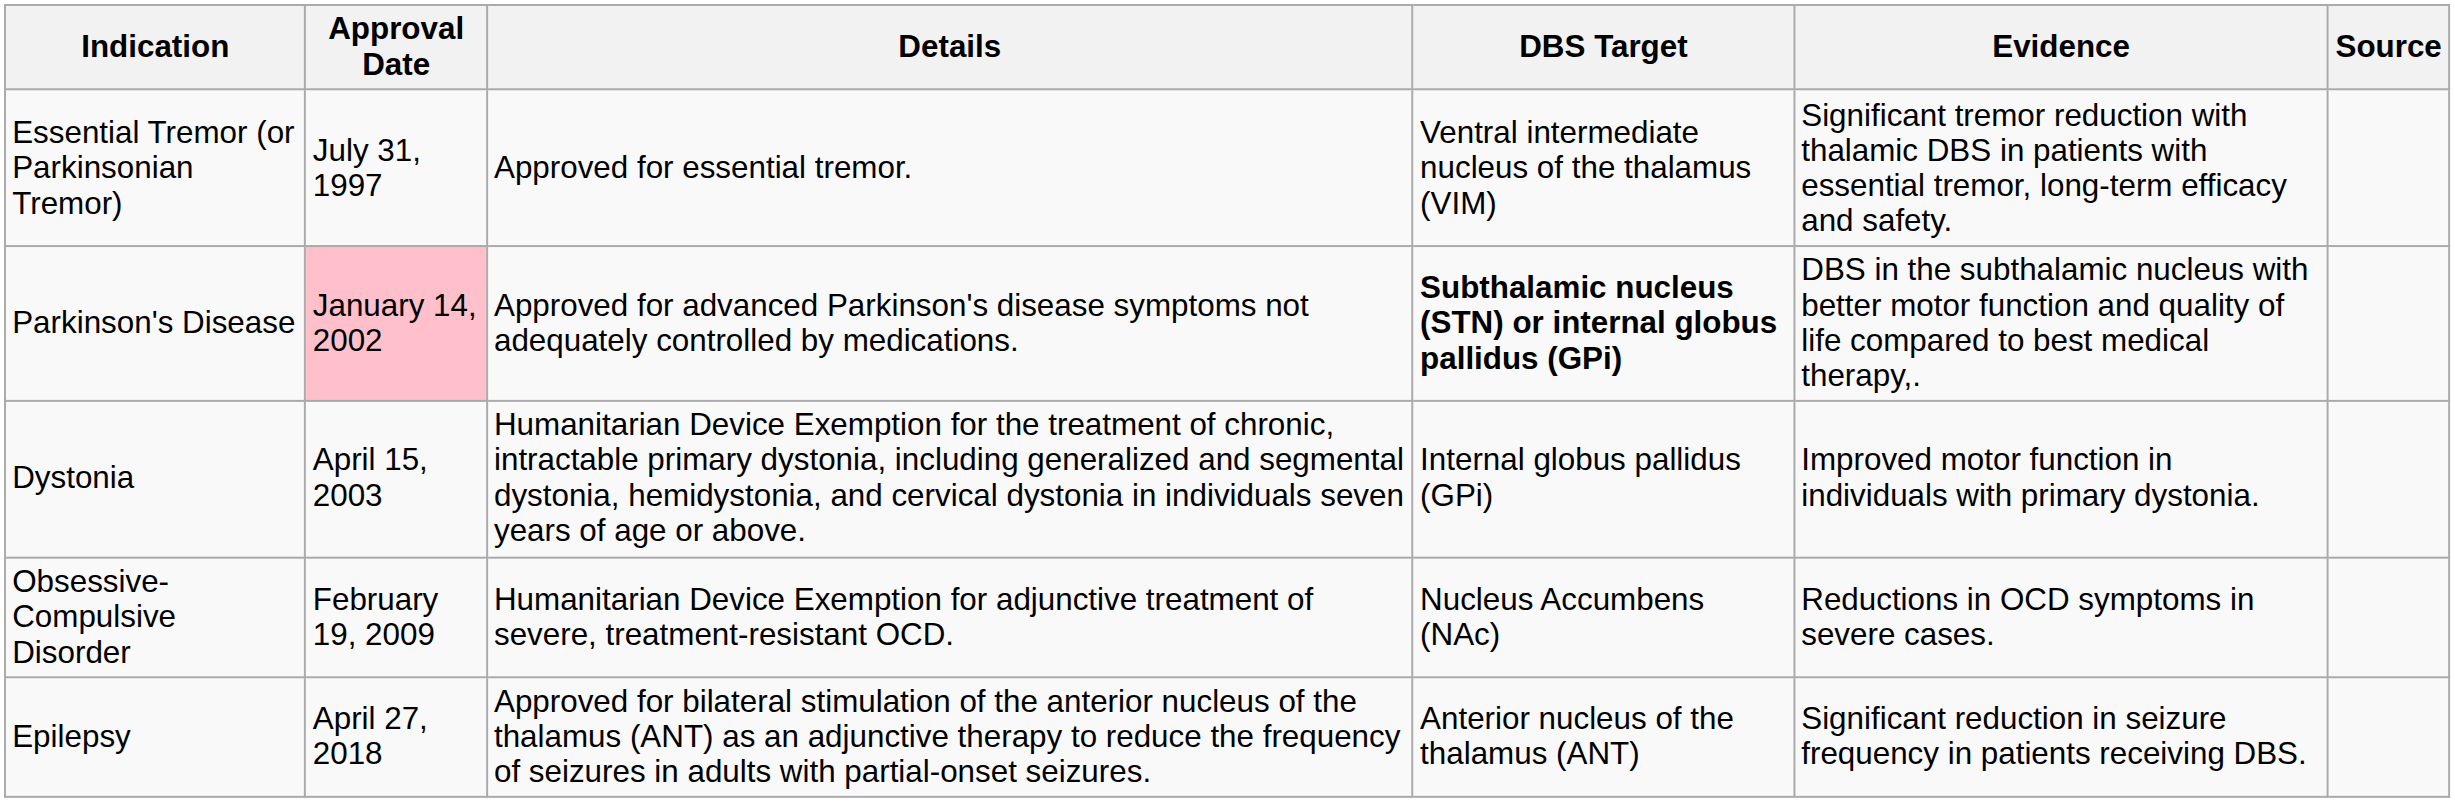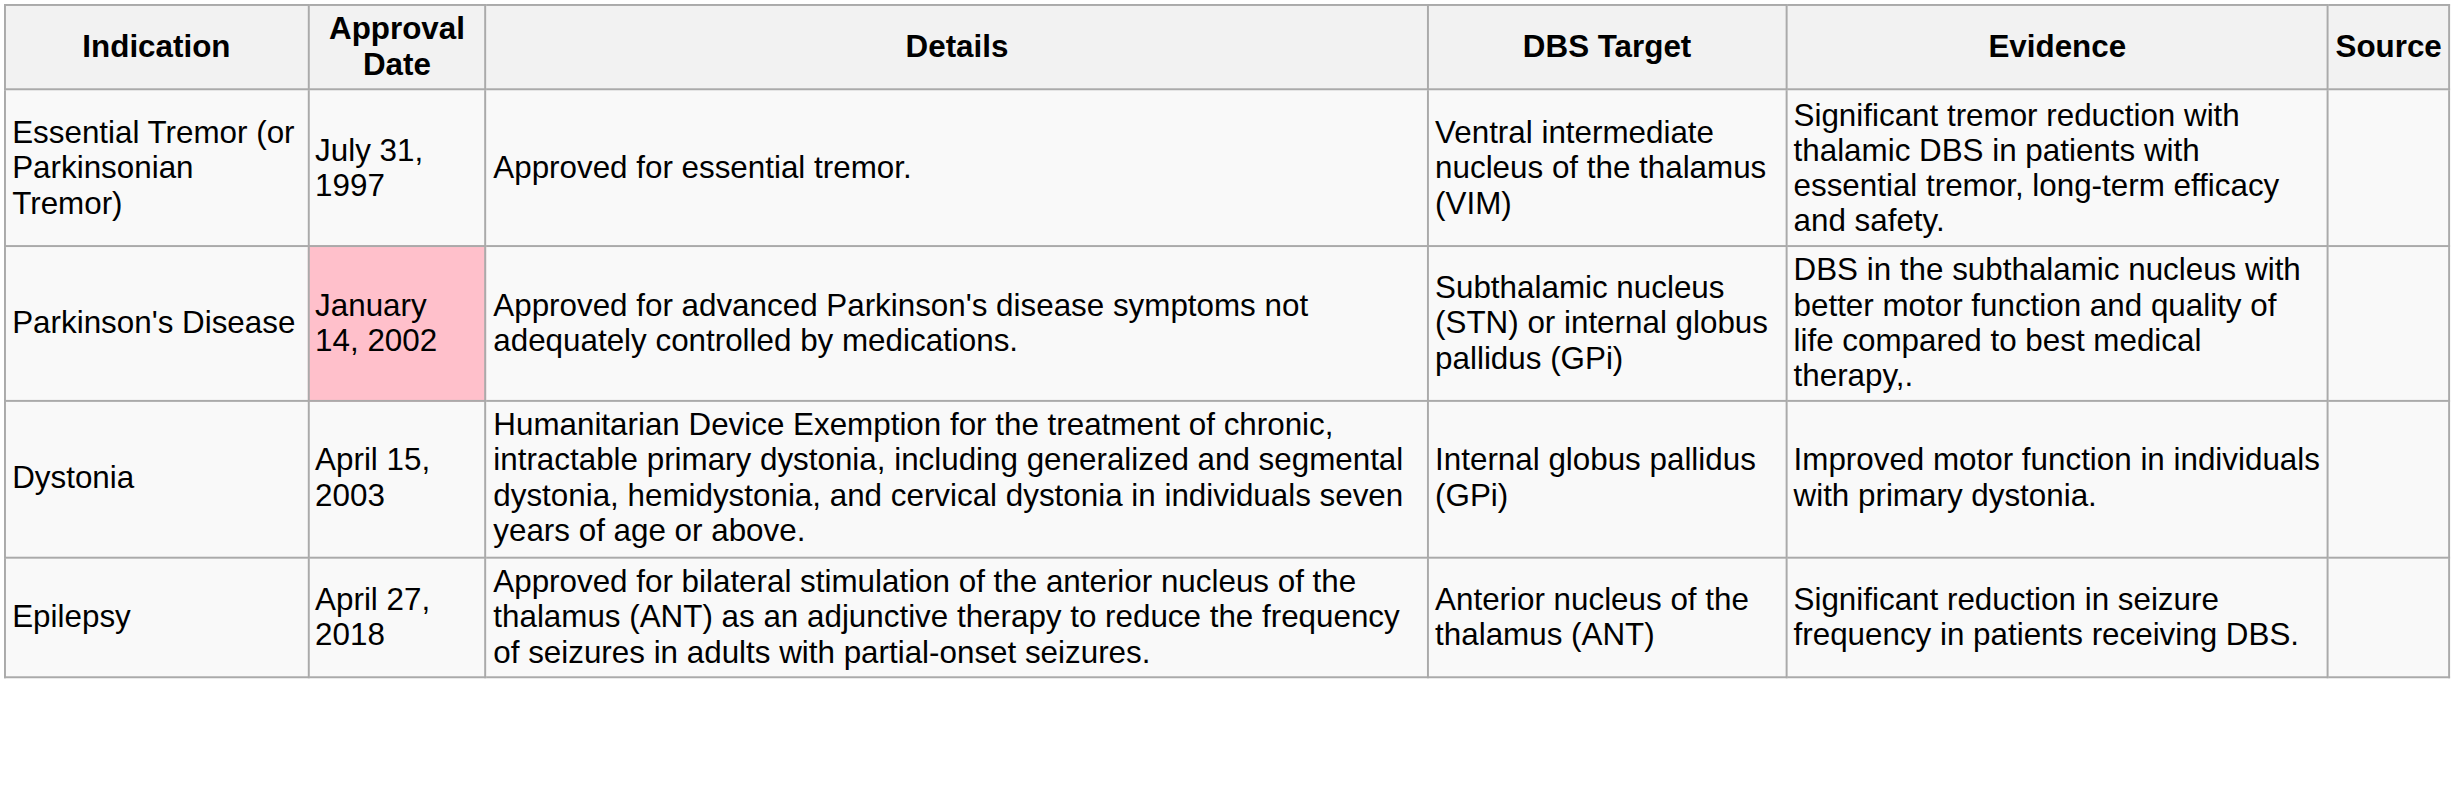 <table class="wikitable">
 <tr>
 <th>Indication</th>
 <th>Approval Date</th>
 <th>Details</th>
 <th>DBS Target</th>
 <th>Evidence</th>
 <th>Source</th>
 </tr>
 <tr>
 <td>Essential Tremor (or Parkinsonian Tremor)</td>
 <td>July 31, 1997</td>
 <td>Approved for essential tremor.</td>
 <td>Ventral intermediate nucleus of the thalamus (VIM)</td>
 <td>Significant tremor reduction with thalamic DBS in patients with essential tremor, long-term efficacy and safety.</td>
 <td></td>
 </tr>
 <tr>
 <td>Parkinson's Disease</td>
 <td style="background: pink;">January 14, 2002</td>
 <td>Approved for advanced Parkinson's disease symptoms not adequately controlled by medications.</td>
-<td><strong>Subthalamic nucleus (STN) or internal globus pallidus (GPi)</strong></td>
+<td>Subthalamic nucleus (STN) or internal globus pallidus (GPi)</td>
 <td>DBS in the subthalamic nucleus with better motor function and quality of life compared to best medical therapy,.</td>
 <td></td>
 </tr>
 <tr>
 <td>Dystonia</td>
 <td>April 15, 2003</td>
 <td>Humanitarian Device Exemption for the treatment of chronic, intractable primary dystonia, including generalized and segmental dystonia, hemidystonia, and cervical dystonia in individuals seven years of age or above.</td>
 <td>Internal globus pallidus (GPi)</td>
 <td>Improved motor function in individuals with primary dystonia.</td>
 <td></td>
 </tr>
 <tr>
-<td>Obsessive-Compulsive Disorder</td>
-<td>February 19, 2009</td>
-<td>Humanitarian Device Exemption for adjunctive treatment of severe, treatment-resistant OCD.</td>
-<td>Nucleus Accumbens (NAc)</td>
-<td>Reductions in OCD symptoms in severe cases.</td>
-<td></td>
-</tr>
-<tr>
 <td>Epilepsy</td>
 <td>April 27, 2018</td>
 <td>Approved for bilateral stimulation of the anterior nucleus of the thalamus (ANT) as an adjunctive therapy to reduce the frequency of seizures in adults with partial-onset seizures.</td>
 <td>Anterior nucleus of the thalamus (ANT)</td>
 <td>Significant reduction in seizure frequency in patients receiving DBS.</td>
 <td></td>
 </tr>
 </table>
